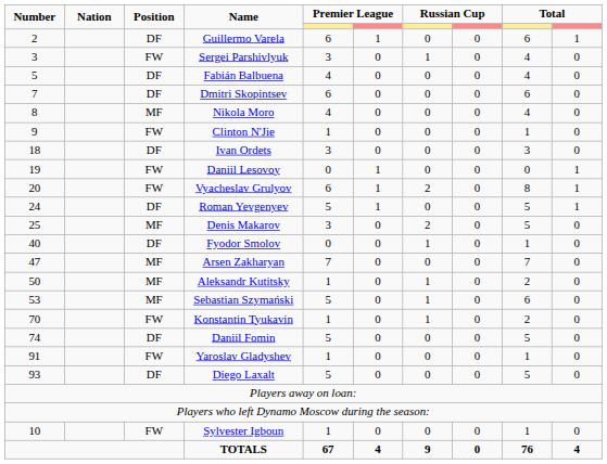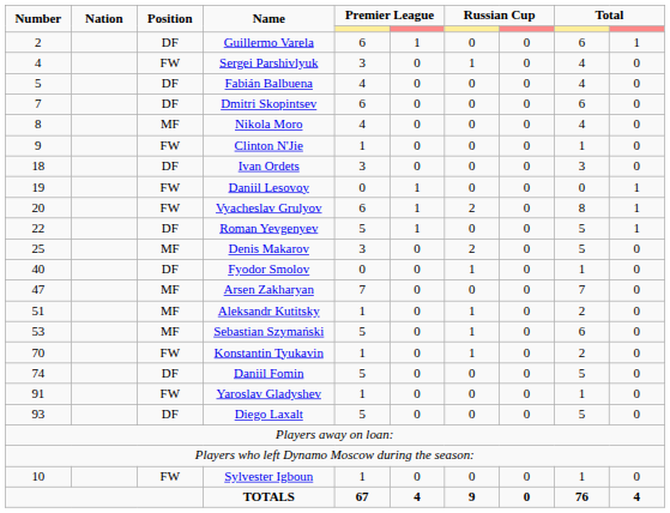 <table class="wikitable" style="font-size: 100%; text-align: center;">
 <tr>
 <td rowspan="2" width="10%" align="center"><strong>Number</strong></td>
 <td rowspan="2" width="10%" align="center"><strong>Nation</strong></td>
 <td rowspan="2" width="10%" align="center"><strong>Position</strong></td>
 <td rowspan="2" width="20%" align="center"><strong>Name</strong></td>
 <td colspan="2" align="center"><strong>Premier League</strong></td>
 <td colspan="2" align="center"><strong>Russian Cup</strong></td>
 <td colspan="2" align="center"><strong>Total</strong></td>
 </tr>
 <tr>
 <th width=60 style="background: #FFEE99"></th>
 <th width=60 style="background: #FF8888"></th>
 <th width=60 style="background: #FFEE99"></th>
 <th width=60 style="background: #FF8888"></th>
 <th width=60 style="background: #FFEE99"></th>
 <th width=60 style="background: #FF8888"></th>
 </tr>
 <tr>
 <td>2</td>
 <td></td>
 <td>DF</td>
 <td><a href='#'>Guillermo Varela</a></td>
 <td>6</td>
 <td>1</td>
 <td>0</td>
 <td>0</td>
 <td>6</td>
 <td>1</td>
 </tr>
 <tr>
-<td>3</td>
+<td>4</td>
 <td></td>
 <td>FW</td>
 <td><a href='#'>Sergei Parshivlyuk</a></td>
 <td>3</td>
 <td>0</td>
 <td>1</td>
 <td>0</td>
 <td>4</td>
 <td>0</td>
 </tr>
 <tr>
 <td>5</td>
 <td></td>
 <td>DF</td>
 <td><a href='#'>Fabián Balbuena</a></td>
 <td>4</td>
 <td>0</td>
 <td>0</td>
 <td>0</td>
 <td>4</td>
 <td>0</td>
 </tr>
 <tr>
 <td>7</td>
 <td></td>
 <td>DF</td>
 <td><a href='#'>Dmitri Skopintsev</a></td>
 <td>6</td>
 <td>0</td>
 <td>0</td>
 <td>0</td>
 <td>6</td>
 <td>0</td>
 </tr>
 <tr>
 <td>8</td>
 <td></td>
 <td>MF</td>
 <td><a href='#'>Nikola Moro</a></td>
 <td>4</td>
 <td>0</td>
 <td>0</td>
 <td>0</td>
 <td>4</td>
 <td>0</td>
 </tr>
 <tr>
 <td>9</td>
 <td></td>
 <td>FW</td>
 <td><a href='#'>Clinton N'Jie</a></td>
 <td>1</td>
 <td>0</td>
 <td>0</td>
 <td>0</td>
 <td>1</td>
 <td>0</td>
 </tr>
 <tr>
 <td>18</td>
 <td></td>
 <td>DF</td>
 <td><a href='#'>Ivan Ordets</a></td>
 <td>3</td>
 <td>0</td>
 <td>0</td>
 <td>0</td>
 <td>3</td>
 <td>0</td>
 </tr>
 <tr>
 <td>19</td>
 <td></td>
 <td>FW</td>
 <td><a href='#'>Daniil Lesovoy</a></td>
 <td>0</td>
 <td>1</td>
 <td>0</td>
 <td>0</td>
 <td>0</td>
 <td>1</td>
 </tr>
 <tr>
 <td>20</td>
 <td></td>
 <td>FW</td>
 <td><a href='#'>Vyacheslav Grulyov</a></td>
 <td>6</td>
 <td>1</td>
 <td>2</td>
 <td>0</td>
 <td>8</td>
 <td>1</td>
 </tr>
 <tr>
-<td>24</td>
+<td>22</td>
 <td></td>
 <td>DF</td>
 <td><a href='#'>Roman Yevgenyev</a></td>
 <td>5</td>
 <td>1</td>
 <td>0</td>
 <td>0</td>
 <td>5</td>
 <td>1</td>
 </tr>
 <tr>
 <td>25</td>
 <td></td>
 <td>MF</td>
 <td><a href='#'>Denis Makarov</a></td>
 <td>3</td>
 <td>0</td>
 <td>2</td>
 <td>0</td>
 <td>5</td>
 <td>0</td>
 </tr>
 <tr>
 <td>40</td>
 <td></td>
 <td>DF</td>
 <td><a href='#'>Fyodor Smolov</a></td>
 <td>0</td>
 <td>0</td>
 <td>1</td>
 <td>0</td>
 <td>1</td>
 <td>0</td>
 </tr>
 <tr>
 <td>47</td>
 <td></td>
 <td>MF</td>
 <td><a href='#'>Arsen Zakharyan</a></td>
 <td>7</td>
 <td>0</td>
 <td>0</td>
 <td>0</td>
 <td>7</td>
 <td>0</td>
 </tr>
 <tr>
-<td>50</td>
+<td>51</td>
 <td></td>
 <td>MF</td>
 <td><a href='#'>Aleksandr Kutitsky</a></td>
 <td>1</td>
 <td>0</td>
 <td>1</td>
 <td>0</td>
 <td>2</td>
 <td>0</td>
 </tr>
 <tr>
 <td>53</td>
 <td></td>
 <td>MF</td>
 <td><a href='#'>Sebastian Szymański</a></td>
 <td>5</td>
 <td>0</td>
 <td>1</td>
 <td>0</td>
 <td>6</td>
 <td>0</td>
 </tr>
 <tr>
 <td>70</td>
 <td></td>
 <td>FW</td>
 <td><a href='#'>Konstantin Tyukavin</a></td>
 <td>1</td>
 <td>0</td>
 <td>1</td>
 <td>0</td>
 <td>2</td>
 <td>0</td>
 </tr>
 <tr>
 <td>74</td>
 <td></td>
 <td>DF</td>
 <td><a href='#'>Daniil Fomin</a></td>
 <td>5</td>
 <td>0</td>
 <td>0</td>
 <td>0</td>
 <td>5</td>
 <td>0</td>
 </tr>
 <tr>
 <td>91</td>
 <td></td>
 <td>FW</td>
 <td><a href='#'>Yaroslav Gladyshev</a></td>
 <td>1</td>
 <td>0</td>
 <td>0</td>
 <td>0</td>
 <td>1</td>
 <td>0</td>
 </tr>
 <tr>
 <td>93</td>
 <td></td>
 <td>DF</td>
 <td><a href='#'>Diego Laxalt</a></td>
 <td>5</td>
 <td>0</td>
 <td>0</td>
 <td>0</td>
 <td>5</td>
 <td>0</td>
 </tr>
 <tr>
 <td colspan="13"><em>Players away on loan:</em></td>
 </tr>
 <tr>
 <td colspan="13"><em>Players who left Dynamo Moscow during the season:</em></td>
 </tr>
 <tr>
 <td>10</td>
 <td></td>
 <td>FW</td>
 <td><a href='#'>Sylvester Igboun</a></td>
 <td>1</td>
 <td>0</td>
 <td>0</td>
 <td>0</td>
 <td>1</td>
 <td>0</td>
 </tr>
 <tr>
 <td colspan="3"></td>
 <td><strong>TOTALS</strong></td>
 <td><strong>67</strong></td>
 <td><strong>4</strong></td>
 <td><strong>9</strong></td>
 <td><strong>0</strong></td>
 <td><strong>76</strong></td>
 <td><strong>4</strong></td>
 </tr>
 </table>
